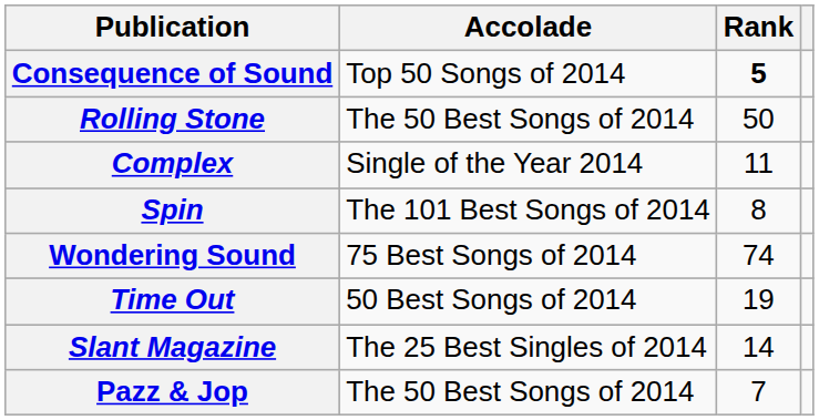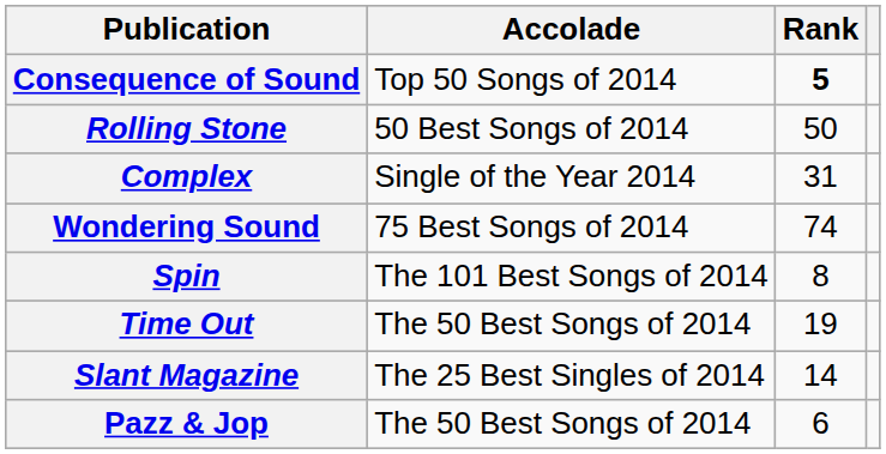 <table class="wikitable plainrowheaders sortable">
 <tr>
 <th>Publication</th>
 <th>Accolade</th>
 <th>Rank</th>
 <th></th>
 </tr>
 <tr>
 <th scope="row"><a href='#'>Consequence of Sound</a></th>
 <td>Top 50 Songs of 2014</td>
 <td style="text-align:center;"><strong>5</strong></td>
 <td style="text-align:center;"></td>
 </tr>
 <tr>
 <th scope="row"><em><a href='#'>Rolling Stone</a></em></th>
-<td>The 50 Best Songs of 2014</td>
+<td>50 Best Songs of 2014</td>
 <td style="text-align:center;">50</td>
 <td style="text-align:center;"></td>
 </tr>
 <tr>
 <th scope="row"><em><a href='#'>Complex</a></em></th>
 <td>Single of the Year 2014</td>
-<td style="text-align:center;">11</td>
+<td style="text-align:center;">31</td>
+<td style="text-align:center;"></td>
+</tr>
+<tr>
+<th scope="row"><a href='#'>Wondering Sound</a></th>
+<td>75 Best Songs of 2014</td>
+<td style="text-align:center;">74</td>
 <td style="text-align:center;"></td>
 </tr>
 <tr>
 <th scope="row"><em><a href='#'>Spin</a></em></th>
 <td>The 101 Best Songs of 2014</td>
 <td style="text-align:center;">8</td>
 <td style="text-align:center;"></td>
 </tr>
 <tr>
-<th scope="row"><a href='#'>Wondering Sound</a></th>
-<td>75 Best Songs of 2014</td>
-<td style="text-align:center;">74</td>
-<td style="text-align:center;"></td>
-</tr>
-<tr>
 <th scope="row"><em><a href='#'>Time Out</a></em></th>
-<td>50 Best Songs of 2014</td>
+<td>The 50 Best Songs of 2014</td>
 <td style="text-align:center;">19</td>
 <td style="text-align:center;"></td>
 </tr>
 <tr>
 <th scope="row"><em><a href='#'>Slant Magazine</a></em></th>
 <td>The 25 Best Singles of 2014</td>
 <td style="text-align:center;">14</td>
 <td style="text-align:center;"></td>
 </tr>
 <tr>
 <th scope="row"><a href='#'>Pazz & Jop</a></th>
 <td>The 50 Best Songs of 2014</td>
-<td style="text-align:center;">7</td>
+<td style="text-align:center;">6</td>
 <td style="text-align:center;"></td>
 </tr>
 </table>
